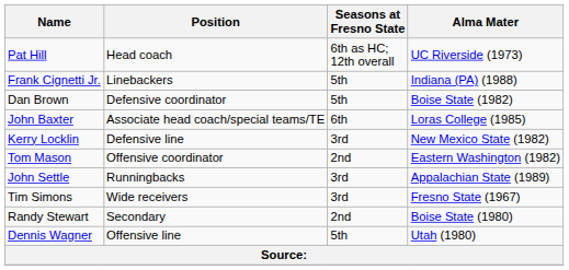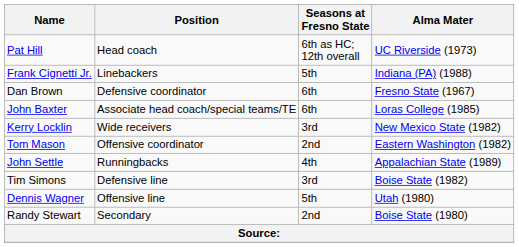 <table class="wikitable" border="1" style="font-size:90%;">
 <tr>
 <th>Name</th>
 <th>Position</th>
 <th>Seasons at<br>Fresno State</th>
 <th>Alma Mater</th>
 </tr>
 <tr>
 <td><a href='#'>Pat Hill</a></td>
 <td>Head coach</td>
 <td>6th as HC;<br>12th overall</td>
 <td><a href='#'>UC Riverside</a> (1973)</td>
 </tr>
 <tr>
 <td><a href='#'>Frank Cignetti Jr.</a></td>
 <td>Linebackers</td>
 <td>5th</td>
 <td><a href='#'>Indiana (PA)</a> (1988)</td>
 </tr>
 <tr>
 <td>Dan Brown</td>
 <td>Defensive coordinator</td>
-<td>5th</td>
-<td><a href='#'>Boise State</a> (1982)</td>
+<td>6th</td>
+<td><a href='#'>Fresno State</a> (1967)</td>
 </tr>
 <tr>
 <td><a href='#'>John Baxter</a></td>
 <td>Associate head coach/special teams/TE</td>
 <td>6th</td>
 <td><a href='#'>Loras College</a> (1985)</td>
 </tr>
 <tr>
 <td><a href='#'>Kerry Locklin</a></td>
-<td>Defensive line</td>
+<td>Wide receivers</td>
 <td>3rd</td>
 <td><a href='#'>New Mexico State</a> (1982)</td>
 </tr>
 <tr>
 <td><a href='#'>Tom Mason</a></td>
 <td>Offensive coordinator</td>
 <td>2nd</td>
 <td><a href='#'>Eastern Washington</a> (1982)</td>
 </tr>
 <tr>
 <td><a href='#'>John Settle</a></td>
 <td>Runningbacks</td>
-<td>3rd</td>
+<td>4th</td>
 <td><a href='#'>Appalachian State</a> (1989)</td>
 </tr>
 <tr>
 <td>Tim Simons</td>
-<td>Wide receivers</td>
+<td>Defensive line</td>
 <td>3rd</td>
-<td><a href='#'>Fresno State</a> (1967)</td>
+<td><a href='#'>Boise State</a> (1982)</td>
+</tr>
+<tr>
+<td><a href='#'>Dennis Wagner</a></td>
+<td>Offensive line</td>
+<td>5th</td>
+<td><a href='#'>Utah</a> (1980)</td>
 </tr>
 <tr>
 <td>Randy Stewart</td>
 <td>Secondary</td>
 <td>2nd</td>
 <td><a href='#'>Boise State</a> (1980)</td>
 </tr>
 <tr>
-<td><a href='#'>Dennis Wagner</a></td>
-<td>Offensive line</td>
-<td>5th</td>
-<td><a href='#'>Utah</a> (1980)</td>
-</tr>
-<tr>
 <th align=center colspan=4>Source:</th>
 </tr>
 <tr>
 </tr>
 </table>
